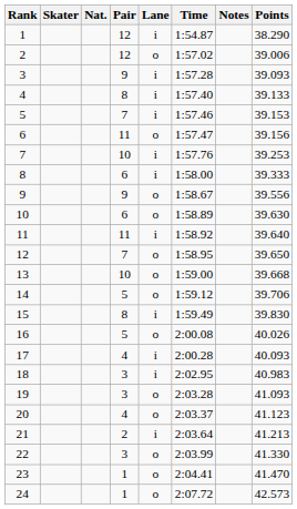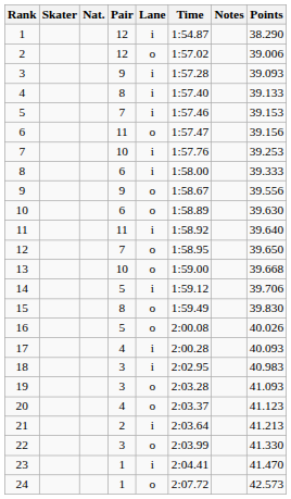 <table class="wikitable sortable" border="1" style="text-align:center">
 <tr>
 <th>Rank</th>
 <th>Skater</th>
 <th>Nat.</th>
 <th>Pair</th>
 <th>Lane</th>
 <th>Time</th>
 <th>Notes</th>
 <th>Points</th>
 </tr>
 <tr>
 <td>1</td>
 <td align=left></td>
 <td></td>
 <td>12</td>
 <td>i</td>
 <td>1:54.87</td>
 <td></td>
 <td>38.290</td>
 </tr>
 <tr>
 <td>2</td>
 <td align=left></td>
 <td></td>
 <td>12</td>
 <td>o</td>
 <td>1:57.02</td>
 <td></td>
 <td>39.006</td>
 </tr>
 <tr>
 <td>3</td>
 <td align=left></td>
 <td></td>
 <td>9</td>
 <td>i</td>
 <td>1:57.28</td>
 <td></td>
 <td>39.093</td>
 </tr>
 <tr>
 <td>4</td>
 <td align=left></td>
 <td></td>
 <td>8</td>
 <td>i</td>
 <td>1:57.40</td>
 <td></td>
 <td>39.133</td>
 </tr>
 <tr>
 <td>5</td>
 <td align=left></td>
 <td></td>
 <td>7</td>
 <td>i</td>
 <td>1:57.46</td>
 <td></td>
 <td>39.153</td>
 </tr>
 <tr>
 <td>6</td>
 <td align=left></td>
 <td></td>
 <td>11</td>
 <td>o</td>
 <td>1:57.47</td>
 <td></td>
 <td>39.156</td>
 </tr>
 <tr>
 <td>7</td>
 <td align=left></td>
 <td></td>
 <td>10</td>
 <td>i</td>
 <td>1:57.76</td>
 <td></td>
 <td>39.253</td>
 </tr>
 <tr>
 <td>8</td>
 <td align=left></td>
 <td></td>
 <td>6</td>
 <td>i</td>
 <td>1:58.00</td>
 <td></td>
 <td>39.333</td>
 </tr>
 <tr>
 <td>9</td>
 <td align=left></td>
 <td></td>
 <td>9</td>
 <td>o</td>
 <td>1:58.67</td>
 <td></td>
 <td>39.556</td>
 </tr>
 <tr>
 <td>10</td>
 <td align=left></td>
 <td></td>
 <td>6</td>
 <td>o</td>
 <td>1:58.89</td>
 <td></td>
 <td>39.630</td>
 </tr>
 <tr>
 <td>11</td>
 <td align=left></td>
 <td></td>
 <td>11</td>
 <td>i</td>
 <td>1:58.92</td>
 <td></td>
 <td>39.640</td>
 </tr>
 <tr>
 <td>12</td>
 <td align=left></td>
 <td></td>
 <td>7</td>
 <td>o</td>
 <td>1:58.95</td>
 <td></td>
 <td>39.650</td>
 </tr>
 <tr>
 <td>13</td>
 <td align=left></td>
 <td></td>
 <td>10</td>
 <td>o</td>
 <td>1:59.00</td>
 <td></td>
 <td>39.668</td>
 </tr>
 <tr>
 <td>14</td>
 <td align=left></td>
 <td></td>
 <td>5</td>
-<td>o</td>
+<td>i</td>
 <td>1:59.12</td>
 <td></td>
 <td>39.706</td>
 </tr>
 <tr>
 <td>15</td>
 <td align=left></td>
 <td></td>
 <td>8</td>
-<td>i</td>
+<td>o</td>
 <td>1:59.49</td>
 <td></td>
 <td>39.830</td>
 </tr>
 <tr>
 <td>16</td>
 <td align=left></td>
 <td></td>
 <td>5</td>
 <td>o</td>
 <td>2:00.08</td>
 <td></td>
 <td>40.026</td>
 </tr>
 <tr>
 <td>17</td>
 <td align=left></td>
 <td></td>
 <td>4</td>
 <td>i</td>
 <td>2:00.28</td>
 <td></td>
 <td>40.093</td>
 </tr>
 <tr>
 <td>18</td>
 <td align=left></td>
 <td></td>
 <td>3</td>
 <td>i</td>
 <td>2:02.95</td>
 <td></td>
 <td>40.983</td>
 </tr>
 <tr>
 <td>19</td>
 <td align=left></td>
 <td></td>
 <td>3</td>
 <td>o</td>
 <td>2:03.28</td>
 <td></td>
 <td>41.093</td>
 </tr>
 <tr>
 <td>20</td>
 <td align=left></td>
 <td></td>
 <td>4</td>
 <td>o</td>
 <td>2:03.37</td>
 <td></td>
 <td>41.123</td>
 </tr>
 <tr>
 <td>21</td>
 <td align=left></td>
 <td></td>
 <td>2</td>
 <td>i</td>
 <td>2:03.64</td>
 <td></td>
 <td>41.213</td>
 </tr>
 <tr>
 <td>22</td>
 <td align=left></td>
 <td></td>
 <td>3</td>
 <td>o</td>
 <td>2:03.99</td>
 <td></td>
 <td>41.330</td>
 </tr>
 <tr>
 <td>23</td>
 <td align=left></td>
 <td></td>
 <td>1</td>
-<td>o</td>
+<td>i</td>
 <td>2:04.41</td>
 <td></td>
 <td>41.470</td>
 </tr>
 <tr>
 <td>24</td>
 <td align=left></td>
 <td></td>
 <td>1</td>
 <td>o</td>
 <td>2:07.72</td>
 <td></td>
 <td>42.573</td>
 </tr>
 </table>
